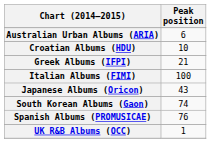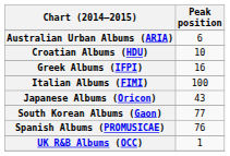 <table class="wikitable sortable plainrowheaders" style="text-align:center;">
 <tr>
 <th scope="col">Chart (2014–2015)</th>
 <th scope="col">Peak<br>position</th>
 </tr>
 <tr>
 </tr>
 <tr>
 <th scope="row">Australian Urban Albums (<a href='#'>ARIA</a>)</th>
 <td>6</td>
 </tr>
 <tr>
 </tr>
 <tr>
 </tr>
 <tr>
 </tr>
 <tr>
 <th scope="row">Croatian Albums (<a href='#'>HDU</a>)</th>
 <td>10</td>
 </tr>
 <tr>
 </tr>
 <tr>
 </tr>
 <tr>
 </tr>
 <tr>
 </tr>
 <tr>
 </tr>
 <tr>
 <th scope="row">Greek Albums (<a href='#'>IFPI</a>)</th>
-<td>21</td>
+<td>16</td>
 </tr>
 <tr>
 </tr>
 <tr>
 <th scope="row">Italian Albums (<a href='#'>FIMI</a>)</th>
 <td>100</td>
 </tr>
 <tr>
 <th scope="row">Japanese Albums (<a href='#'>Oricon</a>)</th>
 <td>43</td>
 </tr>
 <tr>
 </tr>
 <tr>
 </tr>
 <tr>
 </tr>
 <tr>
 <th scope="row">South Korean Albums (<a href='#'>Gaon</a>)</th>
-<td>74</td>
+<td>77</td>
 </tr>
 <tr>
 <th scope="row">Spanish Albums (<a href='#'>PROMUSICAE</a>)</th>
 <td>76</td>
 </tr>
 <tr>
 </tr>
 <tr>
 </tr>
 <tr>
 </tr>
 <tr>
 <th scope="row"><a href='#'>UK R&B Albums</a> (<a href='#'>OCC</a>)</th>
 <td>1</td>
 </tr>
 <tr>
 </tr>
 <tr>
 </tr>
 </table>
